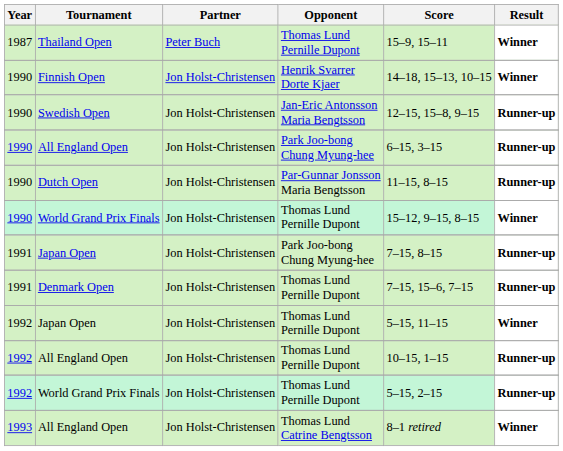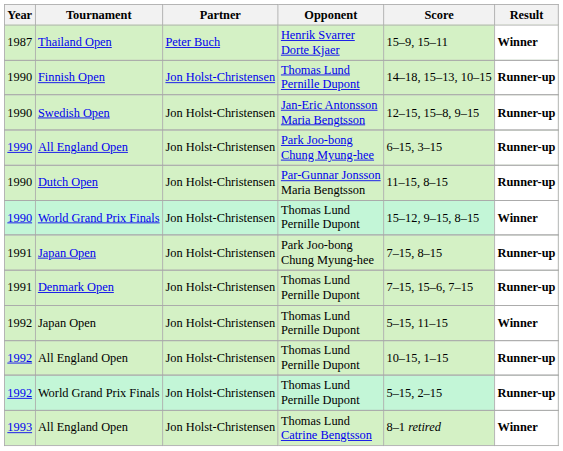 <table class="sortable wikitable" style="font-size: 90%;">
 <tr>
 <th>Year</th>
 <th>Tournament</th>
 <th>Partner</th>
 <th>Opponent</th>
 <th>Score</th>
 <th>Result</th>
 </tr>
 <tr style="background:#D4F1C5">
 <td align="center">1987</td>
 <td align="left"><a href='#'>Thailand Open</a></td>
 <td align="left"> <a href='#'>Peter Buch</a></td>
-<td align="left"> <a href='#'>Thomas Lund</a> <br>  <a href='#'>Pernille Dupont</a></td>
+<td align="left"> <a href='#'>Henrik Svarrer</a> <br>  <a href='#'>Dorte Kjaer</a></td>
 <td align="left">15–9, 15–11</td>
 <td style="text-align:left; background: white"> <strong>Winner</strong></td>
 </tr>
 <tr>
 </tr>
 <tr style="background:#D4F1C5">
 <td align="center">1990</td>
 <td align="left"><a href='#'>Finnish Open</a></td>
 <td align="left"> <a href='#'>Jon Holst-Christensen</a></td>
-<td align="left"> <a href='#'>Henrik Svarrer</a> <br>  <a href='#'>Dorte Kjaer</a></td>
+<td align="left"> <a href='#'>Thomas Lund</a> <br>  <a href='#'>Pernille Dupont</a></td>
 <td align="left">14–18, 15–13, 10–15</td>
-<td style="text-align:left; background:white"> <strong>Winner</strong></td>
+<td style="text-align:left; background:white"> <strong>Runner-up</strong></td>
 </tr>
 <tr>
 </tr>
 <tr style="background:#D4F1C5">
 <td align="center">1990</td>
 <td align="left"><a href='#'>Swedish Open</a></td>
 <td align="left"> Jon Holst-Christensen</td>
 <td align="left"> <a href='#'>Jan-Eric Antonsson</a> <br>  <a href='#'>Maria Bengtsson</a></td>
 <td align="left">12–15, 15–8, 9–15</td>
 <td style="text-align:left; background:white"> <strong>Runner-up</strong></td>
 </tr>
 <tr>
 </tr>
 <tr style="background:#D4F1C5">
 <td align="center"><a href='#'>1990</a></td>
 <td align="left"><a href='#'>All England Open</a></td>
 <td align="left"> Jon Holst-Christensen</td>
 <td align="left"> <a href='#'>Park Joo-bong</a> <br>  <a href='#'>Chung Myung-hee</a></td>
 <td align="left">6–15, 3–15</td>
 <td style="text-align:left; background:white"> <strong>Runner-up</strong></td>
 </tr>
 <tr>
 </tr>
 <tr style="background:#D4F1C5">
 <td align="center">1990</td>
 <td align="left"><a href='#'>Dutch Open</a></td>
 <td align="left"> Jon Holst-Christensen</td>
 <td align="left"> <a href='#'>Par-Gunnar Jonsson</a> <br>  Maria Bengtsson</td>
 <td align="left">11–15, 8–15</td>
 <td style="text-align:left; background:white"> <strong>Runner-up</strong></td>
 </tr>
 <tr>
 </tr>
 <tr style="background:#C3F6D7">
 <td align="center"><a href='#'>1990</a></td>
 <td align="left"><a href='#'>World Grand Prix Finals</a></td>
 <td align="left"> Jon Holst-Christensen</td>
 <td align="left"> Thomas Lund <br>  Pernille Dupont</td>
 <td align="left">15–12, 9–15, 8–15</td>
 <td style="text-align:left; background:white"> <strong>Winner</strong></td>
 </tr>
 <tr>
 </tr>
 <tr style="background:#D4F1C5">
 <td align="center">1991</td>
 <td align="left"><a href='#'>Japan Open</a></td>
 <td align="left"> Jon Holst-Christensen</td>
 <td align="left"> Park Joo-bong <br>  Chung Myung-hee</td>
 <td align="left">7–15, 8–15</td>
 <td style="text-align:left; background:white"> <strong>Runner-up</strong></td>
 </tr>
 <tr>
 </tr>
 <tr style="background:#D4F1C5">
 <td align="center">1991</td>
 <td align="left"><a href='#'>Denmark Open</a></td>
 <td align="left"> Jon Holst-Christensen</td>
 <td align="left"> Thomas Lund <br>  Pernille Dupont</td>
 <td align="left">7–15, 15–6, 7–15</td>
 <td style="text-align:left; background:white"> <strong>Runner-up</strong></td>
 </tr>
 <tr>
 </tr>
 <tr style="background:#D4F1C5">
 <td align="center">1992</td>
 <td align="left">Japan Open</td>
 <td align="left"> Jon Holst-Christensen</td>
 <td align="left"> Thomas Lund <br>  Pernille Dupont</td>
 <td align="left">5–15, 11–15</td>
 <td style="text-align:left; background:white"> <strong>Winner</strong></td>
 </tr>
 <tr>
 </tr>
 <tr style="background:#D4F1C5">
 <td align="center"><a href='#'>1992</a></td>
 <td align="left">All England Open</td>
 <td align="left"> Jon Holst-Christensen</td>
 <td align="left"> Thomas Lund <br>  Pernille Dupont</td>
 <td align="left">10–15, 1–15</td>
 <td style="text-align:left; background:white"> <strong>Runner-up</strong></td>
 </tr>
 <tr>
 </tr>
 <tr style="background:#C3F6D7">
 <td align="center"><a href='#'>1992</a></td>
 <td align="left">World Grand Prix Finals</td>
 <td align="left"> Jon Holst-Christensen</td>
 <td align="left"> Thomas Lund <br>  Pernille Dupont</td>
 <td align="left">5–15, 2–15</td>
 <td style="text-align:left; background:white"> <strong>Runner-up</strong></td>
 </tr>
 <tr>
 </tr>
 <tr style="background:#D4F1C5">
 <td align="center"><a href='#'>1993</a></td>
 <td align="left">All England Open</td>
 <td align="left"> Jon Holst-Christensen</td>
 <td align="left"> Thomas Lund <br>  <a href='#'>Catrine Bengtsson</a></td>
 <td align="left">8–1 <em>retired</em></td>
 <td style="text-align:left; background:white"> <strong>Winner</strong></td>
 </tr>
 </table>
